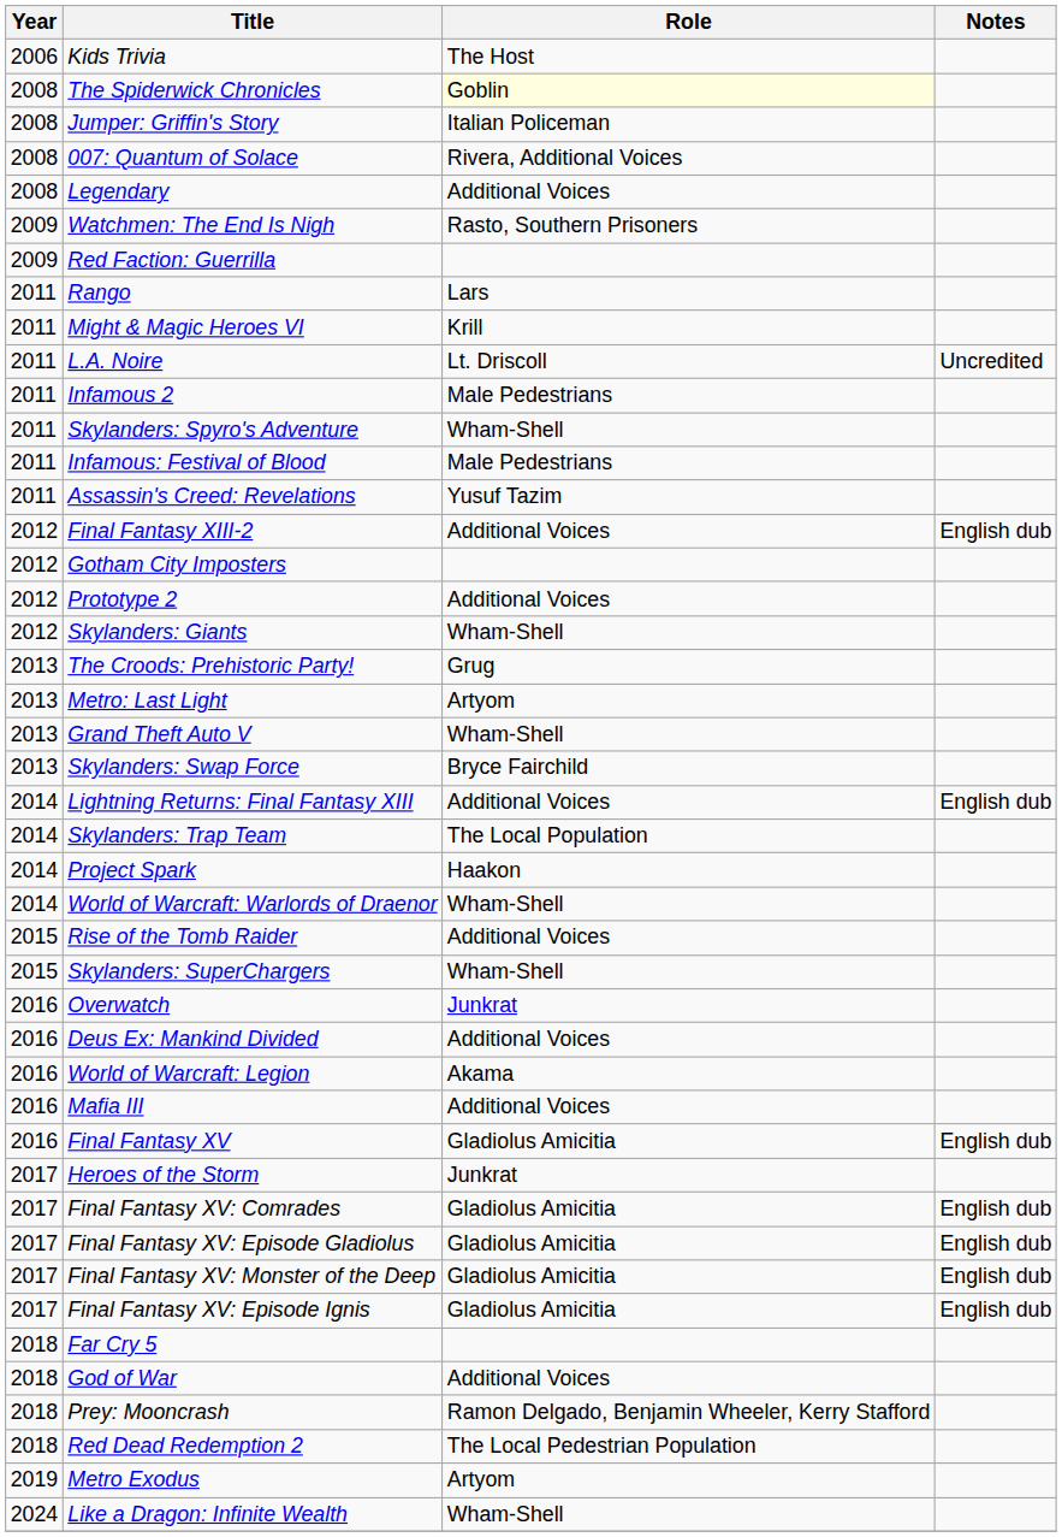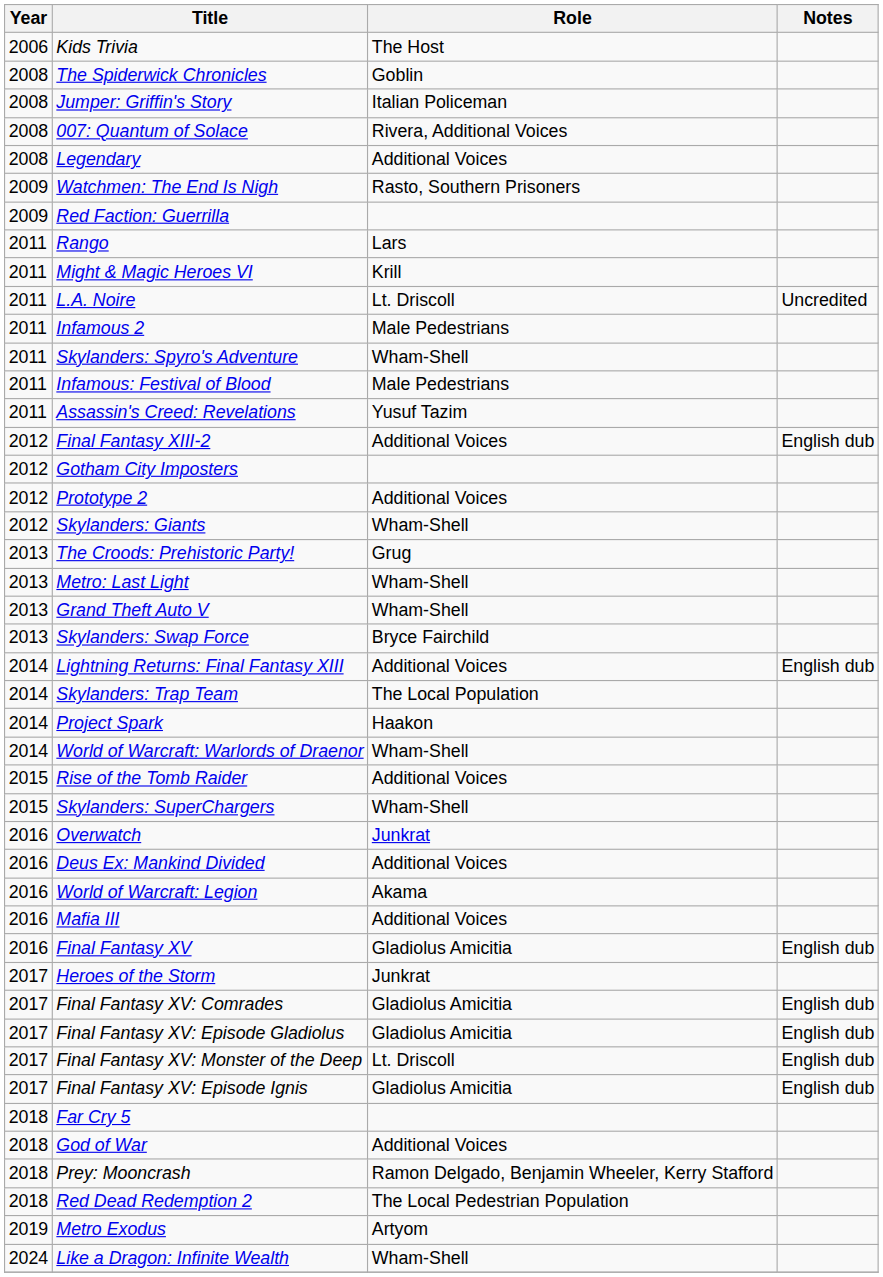 <table class="wikitable sortable">
 <tr>
 <th>Year</th>
 <th>Title</th>
 <th>Role</th>
 <th>Notes</th>
 </tr>
 <tr>
 <td>2006</td>
 <td><em>Kids Trivia</em></td>
 <td>The Host</td>
 <td></td>
 </tr>
 <tr>
 <td>2008</td>
 <td><em><a href='#'>The Spiderwick Chronicles</a></em></td>
-<td style="background: lightyellow;">Goblin</td>
+<td>Goblin</td>
 <td></td>
 </tr>
 <tr>
 <td>2008</td>
 <td><em><a href='#'>Jumper: Griffin's Story</a></em></td>
 <td>Italian Policeman</td>
 <td></td>
 </tr>
 <tr>
 <td>2008</td>
 <td><em><a href='#'>007: Quantum of Solace</a></em></td>
 <td>Rivera, Additional Voices</td>
 <td></td>
 </tr>
 <tr>
 <td>2008</td>
 <td><em><a href='#'>Legendary</a></em></td>
 <td>Additional Voices</td>
 <td></td>
 </tr>
 <tr>
 <td>2009</td>
 <td><em><a href='#'>Watchmen: The End Is Nigh</a></em></td>
 <td>Rasto, Southern Prisoners</td>
 <td></td>
 </tr>
 <tr>
 <td>2009</td>
 <td><em><a href='#'>Red Faction: Guerrilla</a></em></td>
 <td></td>
 <td></td>
 </tr>
 <tr>
 <td>2011</td>
 <td><em><a href='#'>Rango</a></em></td>
 <td>Lars</td>
 <td></td>
 </tr>
 <tr>
 <td>2011</td>
 <td><em><a href='#'>Might & Magic Heroes VI</a></em></td>
 <td>Krill</td>
 <td></td>
 </tr>
 <tr>
 <td>2011</td>
 <td><em><a href='#'>L.A. Noire</a></em></td>
 <td>Lt. Driscoll</td>
 <td>Uncredited</td>
 </tr>
 <tr>
 <td>2011</td>
 <td><em><a href='#'>Infamous 2</a></em></td>
 <td>Male Pedestrians</td>
 <td></td>
 </tr>
 <tr>
 <td>2011</td>
 <td><em><a href='#'>Skylanders: Spyro's Adventure</a></em></td>
 <td>Wham-Shell</td>
 <td></td>
 </tr>
 <tr>
 <td>2011</td>
 <td><em><a href='#'>Infamous: Festival of Blood</a></em></td>
 <td>Male Pedestrians</td>
 <td></td>
 </tr>
 <tr>
 <td>2011</td>
 <td><em><a href='#'>Assassin's Creed: Revelations</a></em></td>
 <td>Yusuf Tazim</td>
 <td></td>
 </tr>
 <tr>
 <td>2012</td>
 <td><em><a href='#'>Final Fantasy XIII-2</a></em></td>
 <td>Additional Voices</td>
 <td>English dub</td>
 </tr>
 <tr>
 <td>2012</td>
 <td><em><a href='#'>Gotham City Imposters</a></em></td>
 <td></td>
 <td></td>
 </tr>
 <tr>
 <td>2012</td>
 <td><em><a href='#'>Prototype 2</a></em></td>
 <td>Additional Voices</td>
 <td></td>
 </tr>
 <tr>
 <td>2012</td>
 <td><em><a href='#'>Skylanders: Giants</a></em></td>
 <td>Wham-Shell</td>
 <td></td>
 </tr>
 <tr>
 <td>2013</td>
 <td><em><a href='#'>The Croods: Prehistoric Party!</a></em></td>
 <td>Grug</td>
 <td></td>
 </tr>
 <tr>
 <td>2013</td>
 <td><em><a href='#'>Metro: Last Light</a></em></td>
-<td>Artyom</td>
+<td>Wham-Shell</td>
 <td></td>
 </tr>
 <tr>
 <td>2013</td>
 <td><em><a href='#'>Grand Theft Auto V</a></em></td>
 <td>Wham-Shell</td>
 <td></td>
 </tr>
 <tr>
 <td>2013</td>
 <td><em><a href='#'>Skylanders: Swap Force</a></em></td>
 <td>Bryce Fairchild</td>
 <td></td>
 </tr>
 <tr>
 <td>2014</td>
 <td><em><a href='#'>Lightning Returns: Final Fantasy XIII</a></em></td>
 <td>Additional Voices</td>
 <td>English dub</td>
 </tr>
 <tr>
 <td>2014</td>
 <td><em><a href='#'>Skylanders: Trap Team</a></em></td>
 <td>The Local Population</td>
 <td></td>
 </tr>
 <tr>
 <td>2014</td>
 <td><em><a href='#'>Project Spark</a></em></td>
 <td>Haakon</td>
 <td></td>
 </tr>
 <tr>
 <td>2014</td>
 <td><em><a href='#'>World of Warcraft: Warlords of Draenor</a></em></td>
 <td>Wham-Shell</td>
 <td></td>
 </tr>
 <tr>
 <td>2015</td>
 <td><em><a href='#'>Rise of the Tomb Raider</a></em></td>
 <td>Additional Voices</td>
 <td></td>
 </tr>
 <tr>
 <td>2015</td>
 <td><em><a href='#'>Skylanders: SuperChargers</a></em></td>
 <td>Wham-Shell</td>
 <td></td>
 </tr>
 <tr>
 <td>2016</td>
 <td><em><a href='#'>Overwatch</a></em></td>
 <td><a href='#'>Junkrat</a></td>
 <td></td>
 </tr>
 <tr>
 <td>2016</td>
 <td><em><a href='#'>Deus Ex: Mankind Divided</a></em></td>
 <td>Additional Voices</td>
 <td></td>
 </tr>
 <tr>
 <td>2016</td>
 <td><em><a href='#'>World of Warcraft: Legion</a></em></td>
 <td>Akama</td>
 <td></td>
 </tr>
 <tr>
 <td>2016</td>
 <td><em><a href='#'>Mafia III</a></em></td>
 <td>Additional Voices</td>
 <td></td>
 </tr>
 <tr>
 <td>2016</td>
 <td><em><a href='#'>Final Fantasy XV</a></em></td>
 <td>Gladiolus Amicitia</td>
 <td>English dub</td>
 </tr>
 <tr>
 <td>2017</td>
 <td><em><a href='#'>Heroes of the Storm</a></em></td>
 <td>Junkrat</td>
 <td></td>
 </tr>
 <tr>
 <td>2017</td>
 <td><em>Final Fantasy XV: Comrades</em></td>
 <td>Gladiolus Amicitia</td>
 <td>English dub</td>
 </tr>
 <tr>
 <td>2017</td>
 <td><em>Final Fantasy XV: Episode Gladiolus</em></td>
 <td>Gladiolus Amicitia</td>
 <td>English dub</td>
 </tr>
 <tr>
 <td>2017</td>
 <td><em>Final Fantasy XV: Monster of the Deep</em></td>
-<td>Gladiolus Amicitia</td>
+<td>Lt. Driscoll</td>
 <td>English dub</td>
 </tr>
 <tr>
 <td>2017</td>
 <td><em>Final Fantasy XV: Episode Ignis</em></td>
 <td>Gladiolus Amicitia</td>
 <td>English dub</td>
 </tr>
 <tr>
 <td>2018</td>
 <td><em><a href='#'>Far Cry 5</a></em></td>
 <td></td>
 <td></td>
 </tr>
 <tr>
 <td>2018</td>
 <td><em><a href='#'>God of War</a></em></td>
 <td>Additional Voices</td>
 <td></td>
 </tr>
 <tr>
 <td>2018</td>
 <td><em>Prey: Mooncrash</em></td>
 <td>Ramon Delgado, Benjamin Wheeler, Kerry Stafford</td>
 </tr>
 <tr>
 <td>2018</td>
 <td><em><a href='#'>Red Dead Redemption 2</a></em></td>
 <td>The Local Pedestrian Population</td>
 <td></td>
 </tr>
 <tr>
 <td>2019</td>
 <td><em><a href='#'>Metro Exodus</a></em></td>
 <td>Artyom</td>
 <td></td>
 </tr>
 <tr>
 <td>2024</td>
 <td><em><a href='#'>Like a Dragon: Infinite Wealth</a></em></td>
 <td>Wham-Shell</td>
 <td></td>
 </tr>
 <tr>
 </tr>
 </table>
